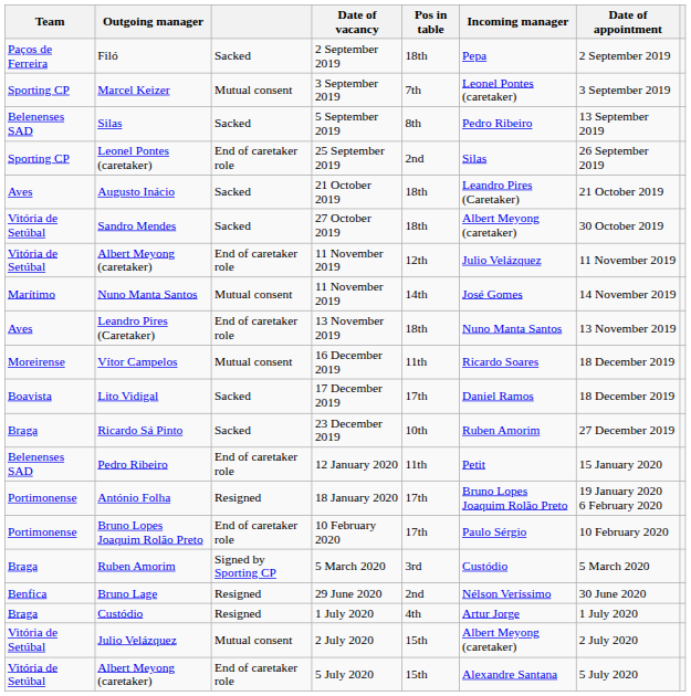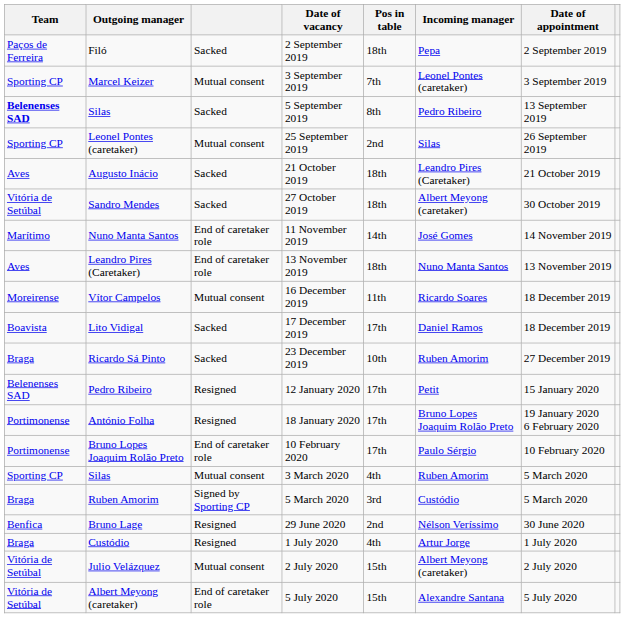 <table class="wikitable sortable" style="text-align:left">
 <tr>
 <th>Team</th>
 <th>Outgoing manager</th>
 <th></th>
 <th>Date of vacancy</th>
 <th>Pos in table</th>
 <th>Incoming manager</th>
 <th>Date of appointment</th>
 <th></th>
 </tr>
 <tr>
 <td><a href='#'>Paços de Ferreira</a></td>
 <td> Filó</td>
 <td>Sacked</td>
 <td>2 September 2019</td>
 <td>18th</td>
 <td> <a href='#'>Pepa</a></td>
 <td>2 September 2019</td>
 <td></td>
 </tr>
 <tr>
 <td><a href='#'>Sporting CP</a></td>
 <td> <a href='#'>Marcel Keizer</a></td>
 <td>Mutual consent</td>
 <td>3 September 2019</td>
 <td>7th</td>
 <td> <a href='#'>Leonel Pontes</a> (caretaker)</td>
 <td>3 September 2019</td>
 <td></td>
 </tr>
 <tr>
-<td><a href='#'>Belenenses SAD</a></td>
+<td><strong><a href='#'>Belenenses SAD</a></strong></td>
 <td> <a href='#'>Silas</a></td>
 <td>Sacked</td>
 <td>5 September 2019</td>
 <td>8th</td>
 <td> <a href='#'>Pedro Ribeiro</a></td>
 <td>13 September 2019</td>
 <td></td>
 </tr>
 <tr>
 <td><a href='#'>Sporting CP</a></td>
 <td> <a href='#'>Leonel Pontes</a> (caretaker)</td>
-<td>End of caretaker role</td>
+<td>Mutual consent</td>
 <td>25 September 2019</td>
 <td>2nd</td>
 <td> <a href='#'>Silas</a></td>
 <td>26 September 2019</td>
 <td></td>
 </tr>
 <tr>
 <td><a href='#'>Aves</a></td>
 <td> <a href='#'>Augusto Inácio</a></td>
 <td>Sacked</td>
 <td>21 October 2019</td>
 <td>18th</td>
 <td> <a href='#'>Leandro Pires</a> (Caretaker)</td>
 <td>21 October 2019</td>
 <td></td>
 </tr>
 <tr>
 <td><a href='#'>Vitória de Setúbal</a></td>
 <td> <a href='#'>Sandro Mendes</a></td>
 <td>Sacked</td>
 <td>27 October 2019</td>
 <td>18th</td>
 <td> <a href='#'>Albert Meyong</a> (caretaker)</td>
 <td>30 October 2019</td>
 <td></td>
 </tr>
 <tr>
-<td><a href='#'>Vitória de Setúbal</a></td>
-<td> <a href='#'>Albert Meyong</a> (caretaker)</td>
-<td>End of caretaker role</td>
-<td>11 November 2019</td>
-<td>12th</td>
-<td> <a href='#'>Julio Velázquez</a></td>
-<td>11 November 2019</td>
-<td></td>
-</tr>
-<tr>
 <td><a href='#'>Marítimo</a></td>
 <td> <a href='#'>Nuno Manta Santos</a></td>
-<td>Mutual consent</td>
+<td>End of caretaker role</td>
 <td>11 November 2019</td>
 <td>14th</td>
 <td> <a href='#'>José Gomes</a></td>
 <td>14 November 2019</td>
 <td></td>
 </tr>
 <tr>
 <td><a href='#'>Aves</a></td>
 <td> <a href='#'>Leandro Pires</a> (Caretaker)</td>
 <td>End of caretaker role</td>
 <td>13 November 2019</td>
 <td>18th</td>
 <td> <a href='#'>Nuno Manta Santos</a></td>
 <td>13 November 2019</td>
 <td></td>
 </tr>
 <tr>
 <td><a href='#'>Moreirense</a></td>
 <td> <a href='#'>Vítor Campelos</a></td>
 <td>Mutual consent</td>
 <td>16 December 2019</td>
 <td>11th</td>
 <td> <a href='#'>Ricardo Soares</a></td>
 <td>18 December 2019</td>
 <td></td>
 </tr>
 <tr>
 <td><a href='#'>Boavista</a></td>
 <td> <a href='#'>Lito Vidigal</a></td>
 <td>Sacked</td>
 <td>17 December 2019</td>
 <td>17th</td>
 <td> <a href='#'>Daniel Ramos</a></td>
 <td>18 December 2019</td>
 <td></td>
 </tr>
 <tr>
 <td><a href='#'>Braga</a></td>
 <td> <a href='#'>Ricardo Sá Pinto</a></td>
 <td>Sacked</td>
 <td>23 December 2019</td>
 <td>10th</td>
 <td> <a href='#'>Ruben Amorim</a></td>
 <td>27 December 2019</td>
 <td></td>
 </tr>
 <tr>
 <td><a href='#'>Belenenses SAD</a></td>
 <td> <a href='#'>Pedro Ribeiro</a></td>
-<td>End of caretaker role</td>
+<td>Resigned</td>
 <td>12 January 2020</td>
-<td>11th</td>
+<td>17th</td>
 <td> <a href='#'>Petit</a></td>
 <td>15 January 2020</td>
 <td></td>
 </tr>
 <tr>
 <td><a href='#'>Portimonense</a></td>
 <td> <a href='#'>António Folha</a></td>
 <td>Resigned</td>
 <td>18 January 2020</td>
 <td>17th</td>
 <td> <a href='#'>Bruno Lopes</a><br> <a href='#'>Joaquim Rolão Preto</a></td>
 <td>19 January 2020<br>6 February 2020</td>
 <td></td>
 </tr>
 <tr>
 <td><a href='#'>Portimonense</a></td>
 <td> <a href='#'>Bruno Lopes</a><br> <a href='#'>Joaquim Rolão Preto</a></td>
 <td>End of caretaker role</td>
 <td>10 February 2020</td>
 <td>17th</td>
 <td> <a href='#'>Paulo Sérgio</a></td>
 <td>10 February 2020</td>
+<td></td>
+</tr>
+<tr>
+<td><a href='#'>Sporting CP</a></td>
+<td> <a href='#'>Silas</a></td>
+<td>Mutual consent</td>
+<td>3 March 2020</td>
+<td>4th</td>
+<td> <a href='#'>Ruben Amorim</a></td>
+<td>5 March 2020</td>
 <td></td>
 </tr>
 <tr>
 <td><a href='#'>Braga</a></td>
 <td> <a href='#'>Ruben Amorim</a></td>
 <td>Signed by <a href='#'>Sporting CP</a></td>
 <td>5 March 2020</td>
 <td>3rd</td>
 <td> <a href='#'>Custódio</a></td>
 <td>5 March 2020</td>
 <td></td>
 </tr>
 <tr>
 <td><a href='#'>Benfica</a></td>
 <td> <a href='#'>Bruno Lage</a></td>
 <td>Resigned</td>
 <td>29 June 2020</td>
 <td>2nd</td>
 <td> <a href='#'>Nélson Veríssimo</a></td>
 <td>30 June 2020</td>
 <td></td>
 </tr>
 <tr>
 <td><a href='#'>Braga</a></td>
 <td> <a href='#'>Custódio</a></td>
 <td>Resigned</td>
 <td>1 July 2020</td>
 <td>4th</td>
 <td> <a href='#'>Artur Jorge</a></td>
 <td>1 July 2020</td>
 <td></td>
 </tr>
 <tr>
 <td><a href='#'>Vitória de Setúbal</a></td>
 <td> <a href='#'>Julio Velázquez</a></td>
 <td>Mutual consent</td>
 <td>2 July 2020</td>
 <td>15th</td>
 <td> <a href='#'>Albert Meyong</a> (caretaker)</td>
 <td>2 July 2020</td>
 <td></td>
 </tr>
 <tr>
 <td><a href='#'>Vitória de Setúbal</a></td>
 <td> <a href='#'>Albert Meyong</a> (caretaker)</td>
 <td>End of caretaker role</td>
 <td>5 July 2020</td>
 <td>15th</td>
 <td> <a href='#'>Alexandre Santana</a></td>
 <td>5 July 2020</td>
 <td></td>
 </tr>
 </table>
